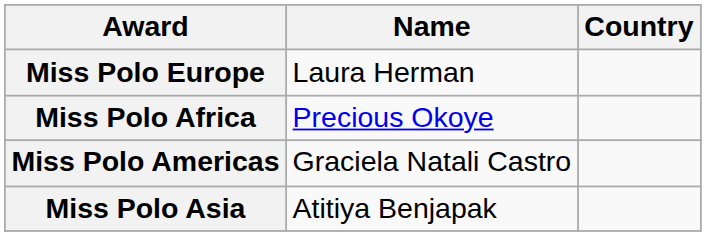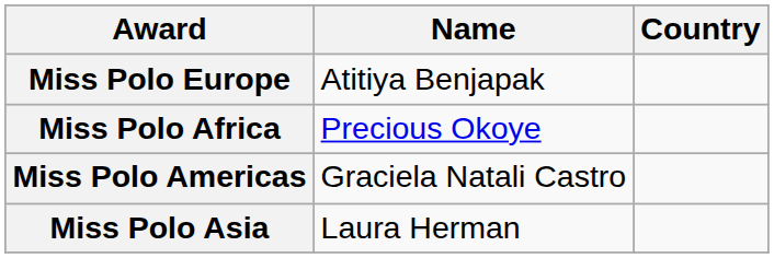 <table class="wikitable">
 <tr>
 <th>Award</th>
 <th>Name</th>
 <th>Country</th>
 </tr>
 <tr>
 <th>Miss Polo Europe</th>
-<td>Laura Herman</td>
+<td>Atitiya Benjapak</td>
 <td></td>
 </tr>
 <tr>
 <th>Miss Polo Africa</th>
 <td><a href='#'>Precious Okoye</a></td>
 <td></td>
 </tr>
 <tr>
 <th>Miss Polo Americas</th>
 <td>Graciela Natali Castro</td>
 <td></td>
 </tr>
 <tr>
 <th>Miss Polo Asia</th>
-<td>Atitiya Benjapak</td>
+<td>Laura Herman</td>
 <td></td>
 </tr>
 </table>
